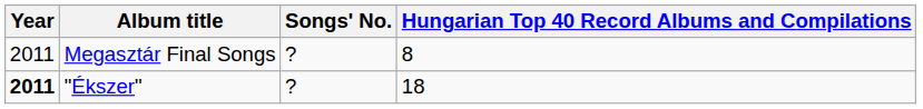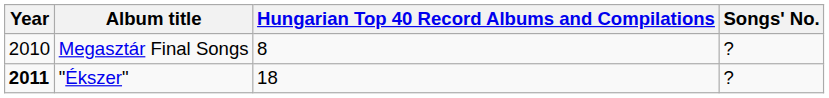 <table class="wikitable">
 <tr>
 <th>Year</th>
 <th>Album title</th>
+<th><a href='#'>Hungarian Top 40 Record Albums and Compilations</a></th>
 <th>Songs' No.</th>
-<th><a href='#'>Hungarian Top 40 Record Albums and Compilations</a></th>
 </tr>
 <tr>
-<td>2011</td>
+<td>2010</td>
 <td><a href='#'>Megasztár</a> Final Songs</td>
+<td>8</td>
 <td>?</td>
-<td>8</td>
 </tr>
 <tr>
 <td><strong>2011</strong></td>
 <td>"<a href='#'>Ékszer</a>"</td>
+<td>18</td>
 <td>?</td>
-<td>18</td>
 </tr>
 </table>
